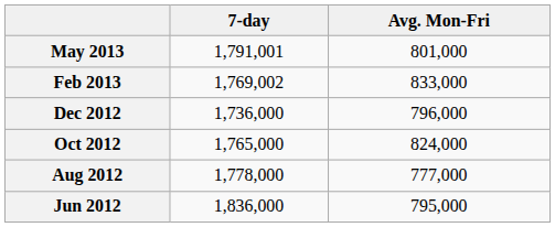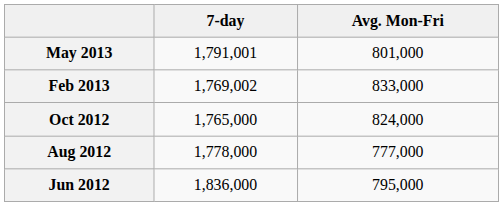 <table class="wikitable sortable" style="text-align:center; width:500px; height:200px;">
 <tr>
 <td style="text-align:center; background:#f0f0f0;"></td>
 <td style="text-align:center; background:#f0f0f0;"><strong>7-day</strong></td>
 <td style="text-align:center; background:#f0f0f0;"><strong>Avg. Mon-Fri</strong></td>
 </tr>
 <tr>
 <th scope="row">May 2013</th>
 <td>1,791,001</td>
 <td>801,000</td>
 </tr>
 <tr>
 <th scope="row">Feb 2013</th>
 <td>1,769,002</td>
 <td>833,000</td>
 </tr>
 <tr>
-<th scope="row">Dec 2012</th>
-<td>1,736,000</td>
-<td>796,000</td>
-</tr>
-<tr>
 <th scope="row">Oct 2012</th>
 <td>1,765,000</td>
 <td>824,000</td>
 </tr>
 <tr>
 <th scope="row">Aug 2012</th>
 <td>1,778,000</td>
 <td>777,000</td>
 </tr>
 <tr>
 <th scope="row">Jun 2012</th>
 <td>1,836,000</td>
 <td>795,000</td>
 </tr>
 </table>
